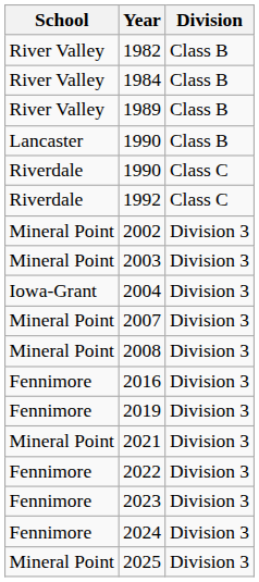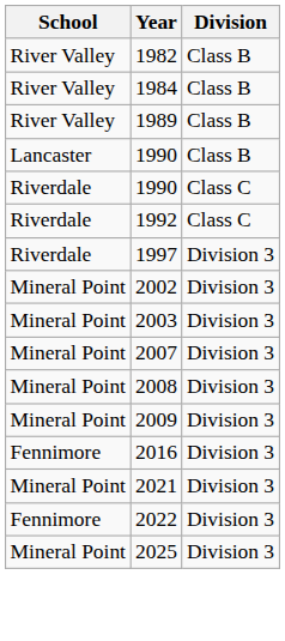 <table class="wikitable">
 <tr>
 <th>School</th>
 <th>Year</th>
 <th>Division</th>
 </tr>
 <tr>
 <td>River Valley</td>
 <td>1982</td>
 <td>Class B</td>
 </tr>
 <tr>
 <td>River Valley</td>
 <td>1984</td>
 <td>Class B</td>
 </tr>
 <tr>
 <td>River Valley</td>
 <td>1989</td>
 <td>Class B</td>
 </tr>
 <tr>
 <td>Lancaster</td>
 <td>1990</td>
 <td>Class B</td>
 </tr>
 <tr>
 <td>Riverdale</td>
 <td>1990</td>
 <td>Class C</td>
 </tr>
 <tr>
 <td>Riverdale</td>
 <td>1992</td>
 <td>Class C</td>
 </tr>
 <tr>
+<td>Riverdale</td>
+<td>1997</td>
+<td>Division 3</td>
+</tr>
+<tr>
 <td>Mineral Point</td>
 <td>2002</td>
 <td>Division 3</td>
 </tr>
 <tr>
 <td>Mineral Point</td>
 <td>2003</td>
-<td>Division 3</td>
-</tr>
-<tr>
-<td>Iowa-Grant</td>
-<td>2004</td>
 <td>Division 3</td>
 </tr>
 <tr>
 <td>Mineral Point</td>
 <td>2007</td>
 <td>Division 3</td>
 </tr>
 <tr>
 <td>Mineral Point</td>
 <td>2008</td>
 <td>Division 3</td>
 </tr>
 <tr>
-<td>Fennimore</td>
-<td>2016</td>
+<td>Mineral Point</td>
+<td>2009</td>
 <td>Division 3</td>
 </tr>
 <tr>
 <td>Fennimore</td>
-<td>2019</td>
+<td>2016</td>
 <td>Division 3</td>
 </tr>
 <tr>
 <td>Mineral Point</td>
 <td>2021</td>
 <td>Division 3</td>
 </tr>
 <tr>
 <td>Fennimore</td>
 <td>2022</td>
 <td>Division 3</td>
 </tr>
 <tr>
-<td>Fennimore</td>
-<td>2023</td>
-<td>Division 3</td>
-</tr>
-<tr>
-<td>Fennimore</td>
-<td>2024</td>
-<td>Division 3</td>
-</tr>
-<tr>
 <td>Mineral Point</td>
 <td>2025</td>
 <td>Division 3</td>
 </tr>
 </table>
